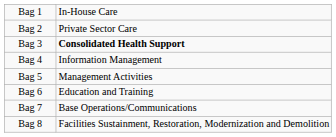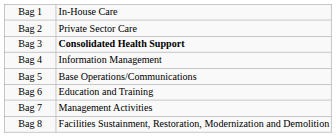 <table class="wikitable">
 <tr>
 <td width=75 align="center">Bag 1</td>
 <td>In-House Care</td>
 </tr>
 <tr>
 <td align="center">Bag 2</td>
 <td>Private Sector Care</td>
 </tr>
 <tr>
 <td align="center">Bag 3</td>
 <td><strong>Consolidated Health Support</strong></td>
 </tr>
 <tr>
 <td align="center">Bag 4</td>
 <td>Information Management</td>
 </tr>
 <tr>
 <td align="center">Bag 5</td>
-<td>Management Activities</td>
+<td>Base Operations/Communications</td>
 </tr>
 <tr>
 <td align="center">Bag 6</td>
 <td>Education and Training</td>
 </tr>
 <tr>
 <td align="center">Bag 7</td>
-<td>Base Operations/Communications</td>
+<td>Management Activities</td>
 </tr>
 <tr>
 <td align="center">Bag 8</td>
 <td>Facilities Sustainment, Restoration, Modernization and Demolition</td>
 </tr>
 </table>
